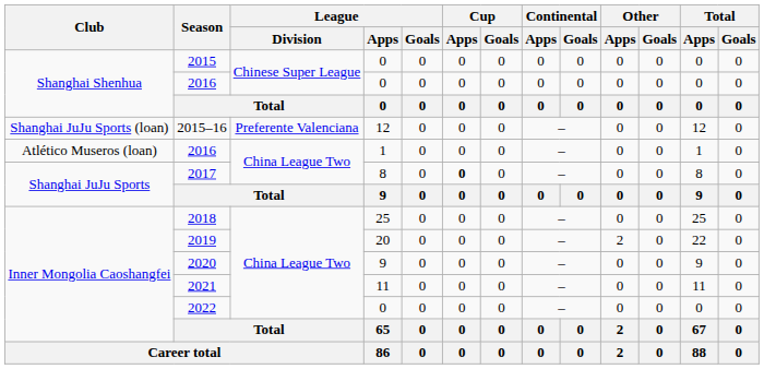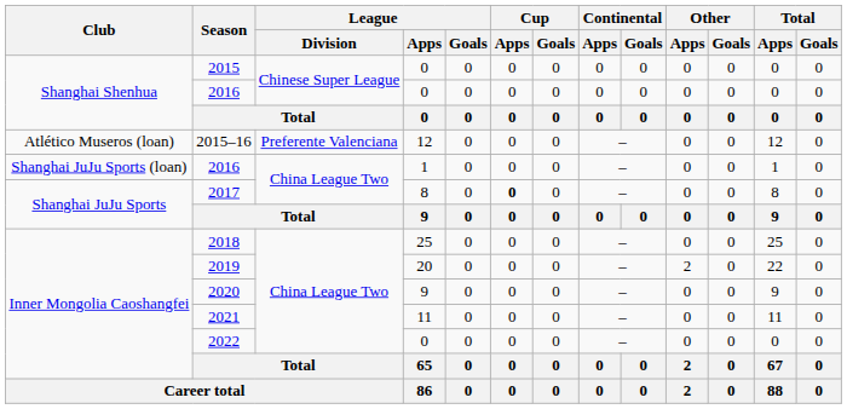 <table class="wikitable" style="text-align: center">
 <tr>
 <th rowspan="2">Club</th>
 <th rowspan="2">Season</th>
 <th colspan="3">League</th>
 <th colspan="2">Cup</th>
 <th colspan="2">Continental</th>
 <th colspan="2">Other</th>
 <th colspan="2">Total</th>
 </tr>
 <tr>
 <th>Division</th>
 <th>Apps</th>
 <th>Goals</th>
 <th>Apps</th>
 <th>Goals</th>
 <th>Apps</th>
 <th>Goals</th>
 <th>Apps</th>
 <th>Goals</th>
 <th>Apps</th>
 <th>Goals</th>
 </tr>
 <tr>
 <td rowspan="3"><a href='#'>Shanghai Shenhua</a></td>
 <td><a href='#'>2015</a></td>
 <td rowspan="2"><a href='#'>Chinese Super League</a></td>
 <td>0</td>
 <td>0</td>
 <td>0</td>
 <td>0</td>
 <td>0</td>
 <td>0</td>
 <td>0</td>
 <td>0</td>
 <td>0</td>
 <td>0</td>
 </tr>
 <tr>
 <td><a href='#'>2016</a></td>
 <td>0</td>
 <td>0</td>
 <td>0</td>
 <td>0</td>
 <td>0</td>
 <td>0</td>
 <td>0</td>
 <td>0</td>
 <td>0</td>
 <td>0</td>
 </tr>
 <tr>
 <th colspan=2>Total</th>
 <th>0</th>
 <th>0</th>
 <th>0</th>
 <th>0</th>
 <th>0</th>
 <th>0</th>
 <th>0</th>
 <th>0</th>
 <th>0</th>
 <th>0</th>
 </tr>
 <tr>
-<td><a href='#'>Shanghai JuJu Sports</a> (loan)</td>
+<td>Atlético Museros (loan)</td>
 <td>2015–16</td>
 <td><a href='#'>Preferente Valenciana</a></td>
 <td>12</td>
 <td>0</td>
 <td>0</td>
 <td>0</td>
 <td colspan="2">–</td>
 <td>0</td>
 <td>0</td>
 <td>12</td>
 <td>0</td>
 </tr>
 <tr>
-<td>Atlético Museros (loan)</td>
+<td><a href='#'>Shanghai JuJu Sports</a> (loan)</td>
 <td><a href='#'>2016</a></td>
 <td rowspan="2"><a href='#'>China League Two</a></td>
 <td>1</td>
 <td>0</td>
 <td>0</td>
 <td>0</td>
 <td colspan="2">–</td>
 <td>0</td>
 <td>0</td>
 <td>1</td>
 <td>0</td>
 </tr>
 <tr>
 <td rowspan="2"><a href='#'>Shanghai JuJu Sports</a></td>
 <td><a href='#'>2017</a></td>
 <td>8</td>
 <td>0</td>
 <td><strong>0</strong></td>
 <td>0</td>
 <td colspan="2">–</td>
 <td>0</td>
 <td>0</td>
 <td>8</td>
 <td>0</td>
 </tr>
 <tr>
 <th colspan=2>Total</th>
 <th>9</th>
 <th>0</th>
 <th>0</th>
 <th>0</th>
 <th>0</th>
 <th>0</th>
 <th>0</th>
 <th>0</th>
 <th>9</th>
 <th>0</th>
 </tr>
 <tr>
 <td rowspan="6"><a href='#'>Inner Mongolia Caoshangfei</a></td>
 <td><a href='#'>2018</a></td>
 <td rowspan="5"><a href='#'>China League Two</a></td>
 <td>25</td>
 <td>0</td>
 <td>0</td>
 <td>0</td>
 <td colspan="2">–</td>
 <td>0</td>
 <td>0</td>
 <td>25</td>
 <td>0</td>
 </tr>
 <tr>
 <td><a href='#'>2019</a></td>
 <td>20</td>
 <td>0</td>
 <td>0</td>
 <td>0</td>
 <td colspan="2">–</td>
 <td>2</td>
 <td>0</td>
 <td>22</td>
 <td>0</td>
 </tr>
 <tr>
 <td><a href='#'>2020</a></td>
 <td>9</td>
 <td>0</td>
 <td>0</td>
 <td>0</td>
 <td colspan="2">–</td>
 <td>0</td>
 <td>0</td>
 <td>9</td>
 <td>0</td>
 </tr>
 <tr>
 <td><a href='#'>2021</a></td>
 <td>11</td>
 <td>0</td>
 <td>0</td>
 <td>0</td>
 <td colspan="2">–</td>
 <td>0</td>
 <td>0</td>
 <td>11</td>
 <td>0</td>
 </tr>
 <tr>
 <td><a href='#'>2022</a></td>
 <td>0</td>
 <td>0</td>
 <td>0</td>
 <td>0</td>
 <td colspan="2">–</td>
 <td>0</td>
 <td>0</td>
 <td>0</td>
 <td>0</td>
 </tr>
 <tr>
 <th colspan=2>Total</th>
 <th>65</th>
 <th>0</th>
 <th>0</th>
 <th>0</th>
 <th>0</th>
 <th>0</th>
 <th>2</th>
 <th>0</th>
 <th>67</th>
 <th>0</th>
 </tr>
 <tr>
 <th colspan=3>Career total</th>
 <th>86</th>
 <th>0</th>
 <th>0</th>
 <th>0</th>
 <th>0</th>
 <th>0</th>
 <th>2</th>
 <th>0</th>
 <th>88</th>
 <th>0</th>
 </tr>
 </table>
